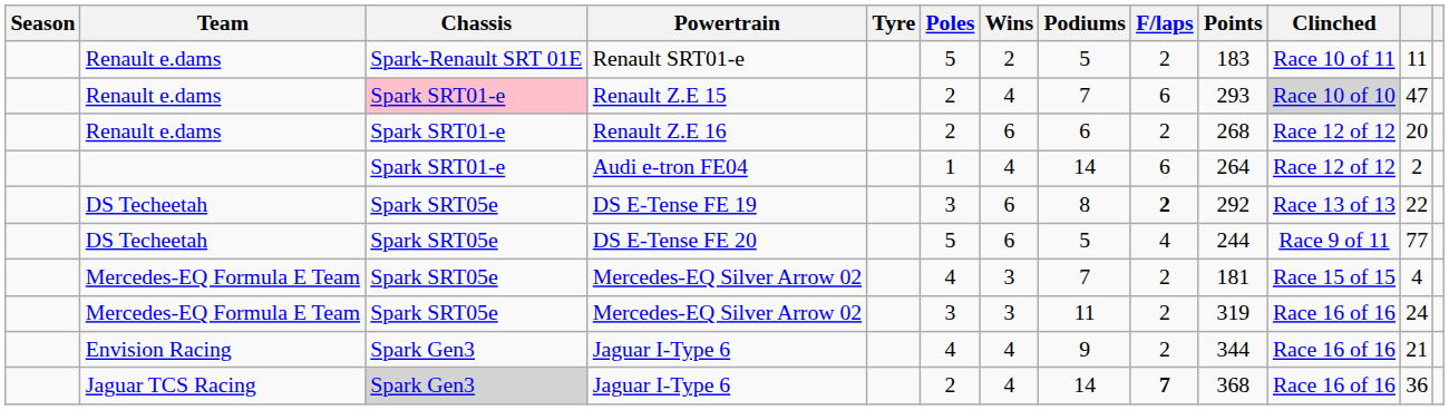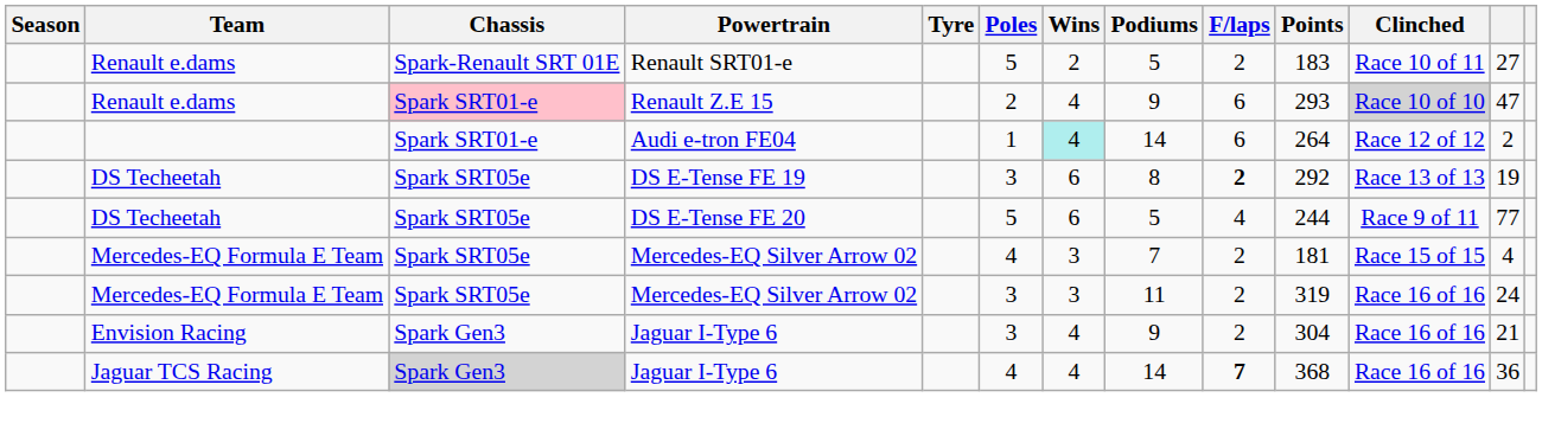 <table class="wikitable sortable" style="font-size:85%; text-align:center;">
 <tr>
 <th scope=col>Season</th>
 <th scope=col>Team</th>
 <th scope=col>Chassis</th>
 <th scope=col>Powertrain</th>
 <th scope=col>Tyre</th>
 <th scope=col><a href='#'>Poles</a></th>
 <th scope=col>Wins</th>
 <th scope=col>Podiums</th>
 <th scope=col><a href='#'>F/laps</a></th>
 <th scope=col>Points</th>
 <th scope=col>Clinched</th>
 <th scope=col></th>
 <th scope=col></th>
 </tr>
 <tr>
 <td></td>
 <td align=left nowrap> <a href='#'>Renault e.dams</a></td>
 <td align=left nowrap><a href='#'>Spark-Renault SRT 01E</a></td>
 <td align=left nowrap>Renault SRT01-e</td>
 <td></td>
 <td>5</td>
 <td>2</td>
 <td>5</td>
 <td>2</td>
 <td>183</td>
 <td nowrap><a href='#'>Race 10 of 11</a></td>
-<td>11</td>
+<td>27</td>
 <td></td>
 </tr>
 <tr>
 <td></td>
 <td align=left nowrap> <a href='#'>Renault e.dams</a></td>
 <td align=left nowrap style="background: pink;"><a href='#'>Spark SRT01-e</a></td>
 <td align=left nowrap><a href='#'>Renault Z.E 15</a></td>
 <td></td>
 <td>2</td>
 <td>4</td>
-<td>7</td>
+<td>9</td>
 <td>6</td>
 <td>293</td>
 <td nowrap style="background: lightgrey;"><a href='#'>Race 10 of 10</a></td>
 <td>47</td>
-<td></td>
-</tr>
-<tr>
-<td></td>
-<td align=left nowrap> <a href='#'>Renault e.dams</a></td>
-<td align=left nowrap><a href='#'>Spark SRT01-e</a></td>
-<td align=left nowrap><a href='#'>Renault Z.E 16</a></td>
-<td></td>
-<td>2</td>
-<td>6</td>
-<td>6</td>
-<td>2</td>
-<td>268</td>
-<td nowrap><a href='#'>Race 12 of 12</a></td>
-<td>20</td>
 <td></td>
 </tr>
 <tr>
 <td></td>
 <td align=left nowrap></td>
 <td align=left nowrap><a href='#'>Spark SRT01-e</a></td>
 <td align=left nowrap><a href='#'>Audi e-tron FE04</a></td>
 <td></td>
 <td>1</td>
-<td>4</td>
+<td style="background: paleturquoise;">4</td>
 <td>14</td>
 <td>6</td>
 <td>264</td>
 <td nowrap><a href='#'>Race 12 of 12</a></td>
 <td>2</td>
 <td></td>
 </tr>
 <tr>
 <td></td>
 <td align=left nowrap> <a href='#'>DS Techeetah</a></td>
 <td align=left nowrap><a href='#'>Spark SRT05e</a></td>
 <td align=left nowrap><a href='#'>DS E-Tense FE 19</a></td>
 <td></td>
 <td>3</td>
 <td>6</td>
 <td>8</td>
 <td><strong>2</strong></td>
 <td>292</td>
 <td nowrap><a href='#'>Race 13 of 13</a></td>
-<td>22</td>
+<td>19</td>
 <td></td>
 </tr>
 <tr>
 <td></td>
 <td align=left nowrap> <a href='#'>DS Techeetah</a></td>
 <td align=left nowrap><a href='#'>Spark SRT05e</a></td>
 <td align=left nowrap><a href='#'>DS E-Tense FE 20</a></td>
 <td></td>
 <td>5</td>
 <td>6</td>
 <td>5</td>
 <td>4</td>
 <td>244</td>
 <td nowrap><a href='#'>Race 9 of 11</a></td>
 <td>77</td>
 <td></td>
 </tr>
 <tr>
 <td></td>
 <td align=left nowrap> <a href='#'>Mercedes-EQ Formula E Team</a></td>
 <td align=left nowrap><a href='#'>Spark SRT05e</a></td>
 <td align=left nowrap><a href='#'>Mercedes-EQ Silver Arrow 02</a></td>
 <td></td>
 <td>4</td>
 <td>3</td>
 <td>7</td>
 <td>2</td>
 <td>181</td>
 <td nowrap><a href='#'>Race 15 of 15</a></td>
 <td>4</td>
 <td></td>
 </tr>
 <tr>
 <td></td>
 <td align=left nowrap> <a href='#'>Mercedes-EQ Formula E Team</a></td>
 <td align=left nowrap><a href='#'>Spark SRT05e</a></td>
 <td align=left nowrap><a href='#'>Mercedes-EQ Silver Arrow 02</a></td>
 <td></td>
 <td>3</td>
 <td>3</td>
 <td>11</td>
 <td>2</td>
 <td>319</td>
 <td nowrap><a href='#'>Race 16 of 16</a></td>
 <td>24</td>
 <td></td>
 </tr>
 <tr>
 <td></td>
 <td align=left nowrap> <a href='#'>Envision Racing</a></td>
 <td align=left nowrap><a href='#'>Spark Gen3</a></td>
 <td align=left nowrap><a href='#'>Jaguar I-Type 6</a></td>
 <td></td>
-<td>4</td>
+<td>3</td>
 <td>4</td>
 <td>9</td>
 <td>2</td>
-<td>344</td>
+<td>304</td>
 <td nowrap><a href='#'>Race 16 of 16</a></td>
 <td>21</td>
 <td></td>
 </tr>
 <tr>
 <td></td>
 <td align=left nowrap> <a href='#'>Jaguar TCS Racing</a></td>
 <td align=left nowrap style="background: lightgrey;"><a href='#'>Spark Gen3</a></td>
 <td align=left nowrap><a href='#'>Jaguar I-Type 6</a></td>
 <td></td>
-<td>2</td>
+<td>4</td>
 <td>4</td>
 <td>14</td>
 <td><strong>7</strong></td>
 <td>368</td>
 <td nowrap><a href='#'>Race 16 of 16</a></td>
 <td>36</td>
 <td></td>
 </tr>
 </table>
